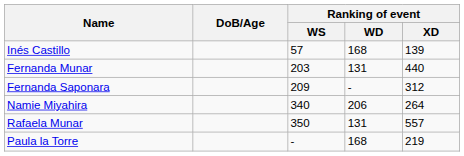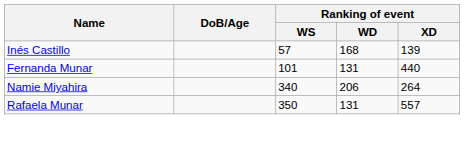 <table class="wikitable" style="width:600px; font-size:95%;">
 <tr>
 <th rowspan="2" align="left">Name</th>
 <th rowspan="2" align="left">DoB/Age</th>
 <th colspan="3" align="center">Ranking of event</th>
 </tr>
 <tr>
 <th align="center">WS</th>
 <th>WD</th>
 <th align="center">XD</th>
 </tr>
 <tr>
 <td><a href='#'>Inés Castillo</a></td>
 <td></td>
 <td>57</td>
 <td>168</td>
 <td>139</td>
 </tr>
 <tr>
 <td><a href='#'>Fernanda Munar</a></td>
 <td></td>
-<td>203</td>
+<td>101</td>
 <td>131</td>
 <td>440</td>
-</tr>
-<tr>
-<td><a href='#'>Fernanda Saponara</a></td>
-<td></td>
-<td>209</td>
-<td>-</td>
-<td>312</td>
 </tr>
 <tr>
 <td><a href='#'>Namie Miyahira</a></td>
 <td></td>
 <td>340</td>
 <td>206</td>
 <td>264</td>
 </tr>
 <tr>
 <td><a href='#'>Rafaela Munar</a></td>
 <td></td>
 <td>350</td>
 <td>131</td>
 <td>557</td>
 </tr>
-<tr>
-<td><a href='#'>Paula la Torre</a></td>
-<td></td>
-<td>-</td>
-<td>168</td>
-<td>219</td>
-</tr>
 </table>
